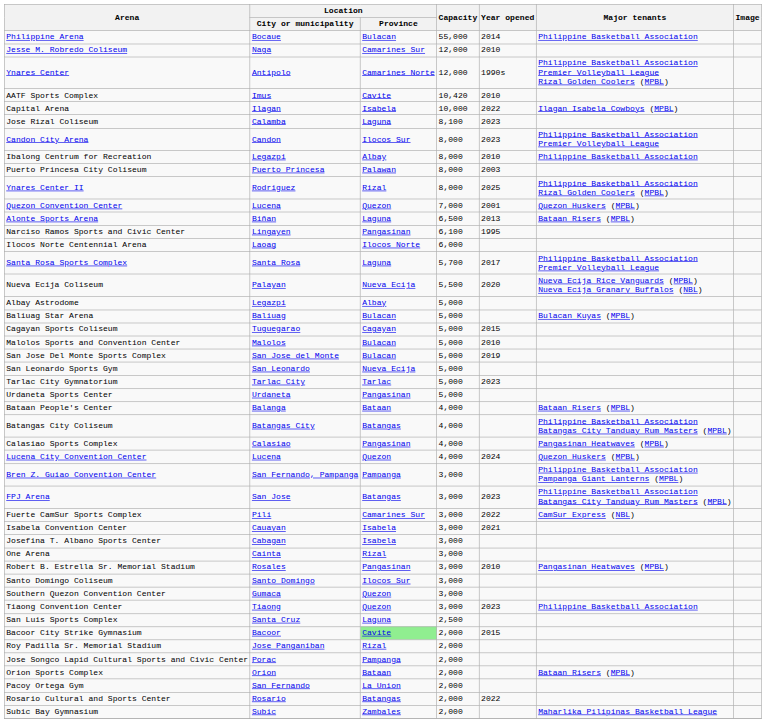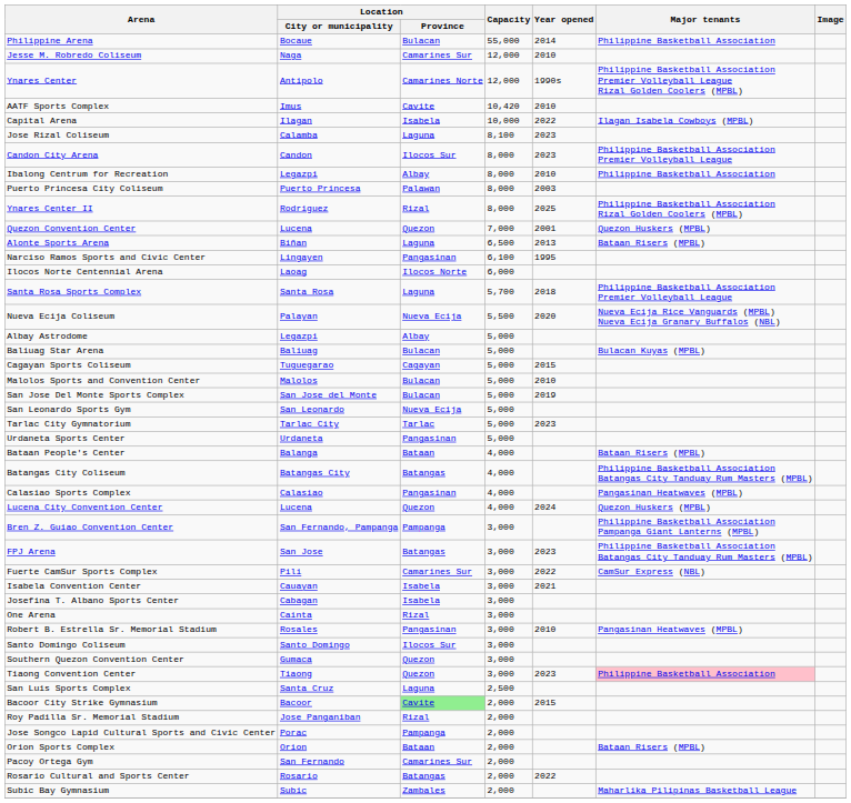 <table class="wikitable sortable">
 <tr>
 <th rowspan=2>Arena</th>
 <th colspan=2>Location</th>
 <th rowspan=2>Capacity</th>
 <th rowspan=2>Year opened</th>
 <th rowspan=2>Major tenants</th>
 <th rowspan=2>Image</th>
 </tr>
 <tr>
 <th>City or municipality</th>
 <th>Province</th>
 </tr>
 <tr>
 <td><a href='#'>Philippine Arena</a></td>
 <td><a href='#'>Bocaue</a></td>
 <td><a href='#'>Bulacan</a></td>
 <td>55,000</td>
 <td>2014</td>
 <td><a href='#'>Philippine Basketball Association</a></td>
 <td></td>
 </tr>
 <tr>
 <td><a href='#'>Jesse M. Robredo Coliseum</a></td>
 <td><a href='#'>Naga</a></td>
 <td><a href='#'>Camarines Sur</a></td>
 <td>12,000</td>
 <td>2010</td>
 <td></td>
 <td></td>
 </tr>
 <tr>
 <td><a href='#'>Ynares Center</a></td>
 <td><a href='#'>Antipolo</a></td>
 <td><a href='#'>Camarines Norte</a></td>
 <td>12,000</td>
 <td>1990s</td>
 <td><a href='#'>Philippine Basketball Association</a> <br> <a href='#'>Premier Volleyball League</a> <br> <a href='#'>Rizal Golden Coolers</a> (<a href='#'>MPBL</a>)</td>
 <td></td>
 </tr>
 <tr>
 <td>AATF Sports Complex</td>
 <td><a href='#'>Imus</a></td>
 <td><a href='#'>Cavite</a></td>
 <td>10,420</td>
 <td>2010</td>
 <td></td>
 <td></td>
 </tr>
 <tr>
 <td>Capital Arena</td>
 <td><a href='#'>Ilagan</a></td>
 <td><a href='#'>Isabela</a></td>
 <td>10,000</td>
 <td>2022</td>
 <td><a href='#'>Ilagan Isabela Cowboys</a> (<a href='#'>MPBL</a>)</td>
 <td></td>
 </tr>
 <tr>
 <td>Jose Rizal Coliseum</td>
 <td><a href='#'>Calamba</a></td>
 <td><a href='#'>Laguna</a></td>
 <td>8,100</td>
 <td>2023</td>
 <td></td>
 <td></td>
 </tr>
 <tr>
 <td><a href='#'>Candon City Arena</a></td>
 <td><a href='#'>Candon</a></td>
 <td><a href='#'>Ilocos Sur</a></td>
 <td>8,000</td>
 <td>2023</td>
 <td><a href='#'>Philippine Basketball Association</a> <br> <a href='#'>Premier Volleyball League</a></td>
 <td></td>
 </tr>
 <tr>
 <td>Ibalong Centrum for Recreation</td>
 <td><a href='#'>Legazpi</a></td>
 <td><a href='#'>Albay</a></td>
 <td>8,000</td>
 <td>2010</td>
 <td><a href='#'>Philippine Basketball Association</a></td>
 <td></td>
 </tr>
 <tr>
 <td>Puerto Princesa City Coliseum</td>
 <td><a href='#'>Puerto Princesa</a></td>
 <td><a href='#'>Palawan</a></td>
 <td>8,000</td>
 <td>2003</td>
 <td></td>
 </tr>
 <tr>
 <td><a href='#'>Ynares Center II</a></td>
 <td><a href='#'>Rodriguez</a></td>
 <td><a href='#'>Rizal</a></td>
 <td>8,000</td>
 <td>2025</td>
 <td><a href='#'>Philippine Basketball Association</a> <br> <a href='#'>Rizal Golden Coolers</a> (<a href='#'>MPBL</a>)</td>
 <td></td>
 </tr>
 <tr>
 <td><a href='#'>Quezon Convention Center</a></td>
 <td><a href='#'>Lucena</a></td>
 <td><a href='#'>Quezon</a></td>
 <td>7,000</td>
 <td>2001</td>
 <td><a href='#'>Quezon Huskers</a> (<a href='#'>MPBL</a>)</td>
 <td></td>
 </tr>
 <tr>
 <td><a href='#'>Alonte Sports Arena</a></td>
 <td><a href='#'>Biñan</a></td>
 <td><a href='#'>Laguna</a></td>
 <td>6,500</td>
 <td>2013</td>
 <td><a href='#'>Bataan Risers</a> (<a href='#'>MPBL</a>)</td>
 <td></td>
 </tr>
 <tr>
 <td>Narciso Ramos Sports and Civic Center</td>
 <td><a href='#'>Lingayen</a></td>
 <td><a href='#'>Pangasinan</a></td>
 <td>6,100</td>
 <td>1995</td>
 <td></td>
 <td></td>
 </tr>
 <tr>
 <td>Ilocos Norte Centennial Arena</td>
 <td><a href='#'>Laoag</a></td>
 <td><a href='#'>Ilocos Norte</a></td>
 <td>6,000</td>
 <td></td>
 <td></td>
 <td></td>
 </tr>
 <tr>
 <td><a href='#'>Santa Rosa Sports Complex</a></td>
 <td><a href='#'>Santa Rosa</a></td>
 <td><a href='#'>Laguna</a></td>
 <td>5,700</td>
-<td>2017</td>
+<td>2018</td>
 <td><a href='#'>Philippine Basketball Association</a> <br> <a href='#'>Premier Volleyball League</a></td>
 <td></td>
 </tr>
 <tr>
 <td>Nueva Ecija Coliseum</td>
 <td><a href='#'>Palayan</a></td>
 <td><a href='#'>Nueva Ecija</a></td>
 <td>5,500</td>
 <td>2020</td>
 <td><a href='#'>Nueva Ecija Rice Vanguards</a> (<a href='#'>MPBL</a>) <br> <a href='#'>Nueva Ecija Granary Buffalos</a> (<a href='#'>NBL</a>)</td>
 <td></td>
 </tr>
 <tr>
 <td>Albay Astrodome</td>
 <td><a href='#'>Legazpi</a></td>
 <td><a href='#'>Albay</a></td>
 <td>5,000</td>
 <td></td>
 <td></td>
 <td></td>
 </tr>
 <tr>
 <td>Baliuag Star Arena</td>
 <td><a href='#'>Baliuag</a></td>
 <td><a href='#'>Bulacan</a></td>
 <td>5,000</td>
 <td></td>
 <td><a href='#'>Bulacan Kuyas</a> (<a href='#'>MPBL</a>)</td>
 <td></td>
 </tr>
 <tr>
 <td>Cagayan Sports Coliseum</td>
 <td><a href='#'>Tuguegarao</a></td>
 <td><a href='#'>Cagayan</a></td>
 <td>5,000</td>
 <td>2015</td>
 <td></td>
 <td></td>
 </tr>
 <tr>
 <td>Malolos Sports and Convention Center</td>
 <td><a href='#'>Malolos</a></td>
 <td><a href='#'>Bulacan</a></td>
 <td>5,000</td>
 <td>2010</td>
 <td></td>
 <td></td>
 </tr>
 <tr>
 <td>San Jose Del Monte Sports Complex</td>
 <td><a href='#'>San Jose del Monte</a></td>
 <td><a href='#'>Bulacan</a></td>
 <td>5,000</td>
 <td>2019</td>
 <td></td>
 <td></td>
 </tr>
 <tr>
 <td>San Leonardo Sports Gym</td>
 <td><a href='#'>San Leonardo</a></td>
 <td><a href='#'>Nueva Ecija</a></td>
 <td>5,000</td>
 <td></td>
 <td></td>
 <td></td>
 </tr>
 <tr>
 <td>Tarlac City Gymnatorium</td>
 <td><a href='#'>Tarlac City</a></td>
 <td><a href='#'>Tarlac</a></td>
 <td>5,000</td>
 <td>2023</td>
 <td></td>
 <td></td>
 </tr>
 <tr>
 <td>Urdaneta Sports Center</td>
 <td><a href='#'>Urdaneta</a></td>
 <td><a href='#'>Pangasinan</a></td>
 <td>5,000</td>
 <td></td>
 <td></td>
 <td></td>
 </tr>
 <tr>
 <td>Bataan People's Center</td>
 <td><a href='#'>Balanga</a></td>
 <td><a href='#'>Bataan</a></td>
 <td>4,000</td>
 <td></td>
 <td><a href='#'>Bataan Risers</a> (<a href='#'>MPBL</a>)</td>
 <td></td>
 </tr>
 <tr>
 <td>Batangas City Coliseum</td>
 <td><a href='#'>Batangas City</a></td>
 <td><a href='#'>Batangas</a></td>
 <td>4,000</td>
 <td></td>
 <td><a href='#'>Philippine Basketball Association</a> <br> <a href='#'>Batangas City Tanduay Rum Masters</a> (<a href='#'>MPBL</a>)</td>
 <td></td>
 </tr>
 <tr>
 <td>Calasiao Sports Complex</td>
 <td><a href='#'>Calasiao</a></td>
 <td><a href='#'>Pangasinan</a></td>
 <td>4,000</td>
 <td></td>
 <td><a href='#'>Pangasinan Heatwaves</a> (<a href='#'>MPBL</a>)</td>
 <td></td>
 </tr>
 <tr>
 <td><a href='#'>Lucena City Convention Center</a></td>
 <td><a href='#'>Lucena</a></td>
 <td><a href='#'>Quezon</a></td>
 <td>4,000</td>
 <td>2024</td>
 <td><a href='#'>Quezon Huskers</a> (<a href='#'>MPBL</a>)</td>
 <td></td>
 </tr>
 <tr>
 <td><a href='#'>Bren Z. Guiao Convention Center</a></td>
 <td><a href='#'>San Fernando, Pampanga</a></td>
 <td><a href='#'>Pampanga</a></td>
 <td>3,000</td>
 <td></td>
 <td><a href='#'>Philippine Basketball Association</a> <br> <a href='#'>Pampanga Giant Lanterns</a> (<a href='#'>MPBL</a>)</td>
 <td></td>
 </tr>
 <tr>
 <td><a href='#'>FPJ Arena</a></td>
 <td><a href='#'>San Jose</a></td>
 <td><a href='#'>Batangas</a></td>
 <td>3,000</td>
 <td>2023</td>
 <td><a href='#'>Philippine Basketball Association</a> <br> <a href='#'>Batangas City Tanduay Rum Masters</a> (<a href='#'>MPBL</a>)</td>
 <td></td>
 </tr>
 <tr>
 <td>Fuerte CamSur Sports Complex</td>
 <td><a href='#'>Pili</a></td>
 <td><a href='#'>Camarines Sur</a></td>
 <td>3,000</td>
 <td>2022</td>
 <td><a href='#'>CamSur Express</a> (<a href='#'>NBL</a>)</td>
 <td></td>
 </tr>
 <tr>
 <td>Isabela Convention Center</td>
 <td><a href='#'>Cauayan</a></td>
 <td><a href='#'>Isabela</a></td>
 <td>3,000</td>
 <td>2021</td>
 <td></td>
 <td></td>
 </tr>
 <tr>
 <td>Josefina T. Albano Sports Center</td>
 <td><a href='#'>Cabagan</a></td>
 <td><a href='#'>Isabela</a></td>
 <td>3,000</td>
 <td></td>
 <td></td>
 <td></td>
 </tr>
 <tr>
 <td>One Arena</td>
 <td><a href='#'>Cainta</a></td>
 <td><a href='#'>Rizal</a></td>
 <td>3,000</td>
 <td></td>
 <td></td>
 <td></td>
 </tr>
 <tr>
 <td>Robert B. Estrella Sr. Memorial Stadium</td>
 <td><a href='#'>Rosales</a></td>
 <td><a href='#'>Pangasinan</a></td>
 <td>3,000</td>
 <td>2010</td>
 <td><a href='#'>Pangasinan Heatwaves</a> (<a href='#'>MPBL</a>)</td>
 </tr>
 <tr>
 <td>Santo Domingo Coliseum</td>
 <td><a href='#'>Santo Domingo</a></td>
 <td><a href='#'>Ilocos Sur</a></td>
 <td>3,000</td>
 <td></td>
 <td></td>
 <td></td>
 </tr>
 <tr>
 <td>Southern Quezon Convention Center</td>
 <td><a href='#'>Gumaca</a></td>
 <td><a href='#'>Quezon</a></td>
 <td>3,000</td>
 <td></td>
 <td></td>
 <td></td>
 </tr>
 <tr>
 <td>Tiaong Convention Center</td>
 <td><a href='#'>Tiaong</a></td>
 <td><a href='#'>Quezon</a></td>
 <td>3,000</td>
 <td>2023</td>
-<td><a href='#'>Philippine Basketball Association</a></td>
+<td style="background: pink;"><a href='#'>Philippine Basketball Association</a></td>
 <td></td>
 </tr>
 <tr>
 <td>San Luis Sports Complex</td>
 <td><a href='#'>Santa Cruz</a></td>
 <td><a href='#'>Laguna</a></td>
 <td>2,500</td>
 <td></td>
 <td></td>
 <td></td>
 </tr>
 <tr>
 <td>Bacoor City Strike Gymnasium</td>
 <td><a href='#'>Bacoor</a></td>
 <td style="background: lightgreen;"><a href='#'>Cavite</a></td>
 <td>2,000</td>
 <td>2015</td>
 <td></td>
 <td></td>
 </tr>
 <tr>
 <td>Roy Padilla Sr. Memorial Stadium</td>
 <td><a href='#'>Jose Panganiban</a></td>
 <td><a href='#'>Rizal</a></td>
 <td>2,000</td>
 <td></td>
 <td></td>
 <td></td>
 </tr>
 <tr>
 <td>Jose Songco Lapid Cultural Sports and Civic Center</td>
 <td><a href='#'>Porac</a></td>
 <td><a href='#'>Pampanga</a></td>
 <td>2,000</td>
 <td></td>
 <td></td>
 <td></td>
 </tr>
 <tr>
 <td>Orion Sports Complex</td>
 <td><a href='#'>Orion</a></td>
 <td><a href='#'>Bataan</a></td>
 <td>2,000</td>
 <td></td>
 <td><a href='#'>Bataan Risers</a> (<a href='#'>MPBL</a>)</td>
 </tr>
 <tr>
 <td>Pacoy Ortega Gym</td>
 <td><a href='#'>San Fernando</a></td>
-<td><a href='#'>La Union</a></td>
+<td><a href='#'>Camarines Sur</a></td>
 <td>2,000</td>
 <td></td>
 <td></td>
 <td></td>
 </tr>
 <tr>
 <td>Rosario Cultural and Sports Center</td>
 <td><a href='#'>Rosario</a></td>
 <td><a href='#'>Batangas</a></td>
 <td>2,000</td>
 <td>2022</td>
 <td></td>
 <td></td>
 </tr>
 <tr>
 <td>Subic Bay Gymnasium</td>
 <td><a href='#'>Subic</a></td>
 <td><a href='#'>Zambales</a></td>
 <td>2,000</td>
 <td></td>
 <td><a href='#'>Maharlika Pilipinas Basketball League</a></td>
 <td></td>
 </tr>
 <tr>
 </tr>
 </table>
